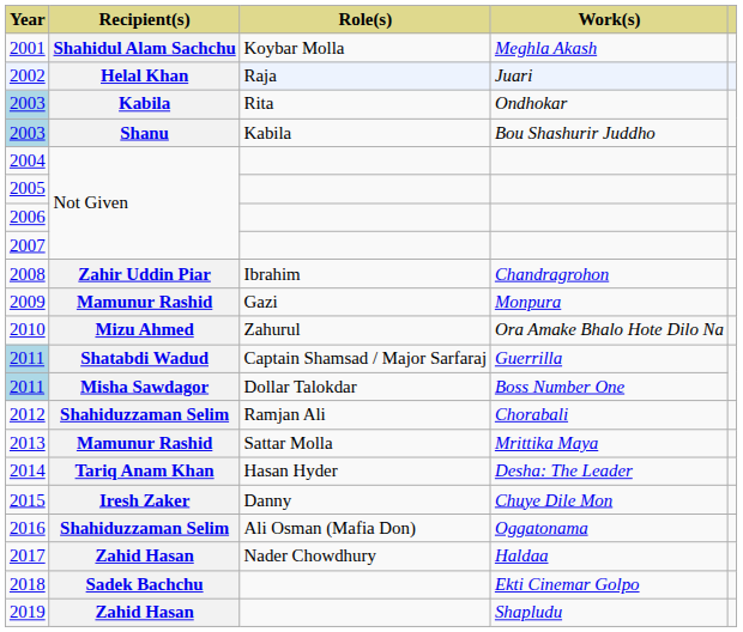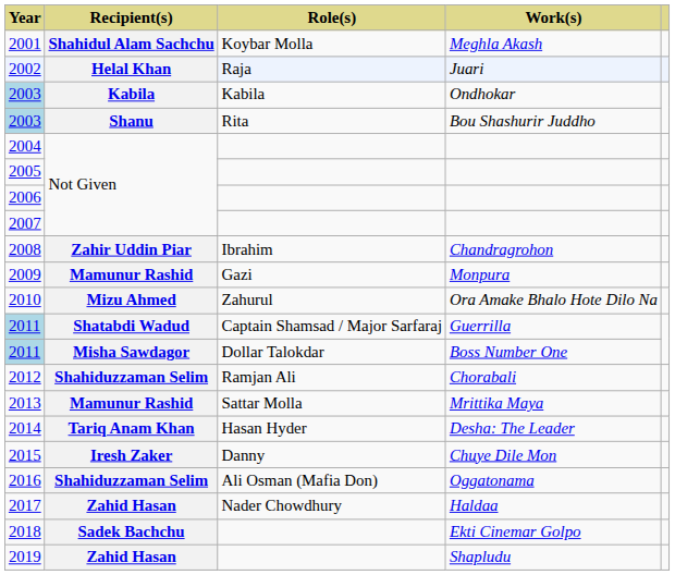 <table class="wikitable plainrowheaders sortable">
 <tr>
 <th style="background:#DFD98D;">Year</th>
 <th style="background:#DFD98D;">Recipient(s)</th>
 <th style="background:#DFD98D;">Role(s)</th>
 <th style="background:#DFD98D;">Work(s)</th>
 <th scope="col" class="unsortable" style="background:#DFD98D;"></th>
 </tr>
 <tr>
 <td style="text-align:center;"><a href='#'>2001<br></a></td>
 <th scope="row"><a href='#'>Shahidul Alam Sachchu</a></th>
 <td>Koybar Molla</td>
 <td><em><a href='#'>Meghla Akash</a></em></td>
 <td></td>
 </tr>
 <tr bgcolor=#edf3fe>
 <td style="text-align:center;"><a href='#'>2002<br></a></td>
 <th scope="row"><a href='#'>Helal Khan</a></th>
 <td>Raja</td>
 <td><em>Juari</em></td>
 <td></td>
 </tr>
 <tr>
 <td style="background:#ADD8E6"><a href='#'>2003<br></a> </td>
 <th scope="row"><a href='#'>Kabila</a></th>
-<td>Rita</td>
+<td>Kabila</td>
 <td><em>Ondhokar</em></td>
 <td rowspan="2"></td>
 </tr>
 <tr>
 <td style="background:#ADD8E6"><a href='#'>2003<br></a> </td>
 <th scope="row"><a href='#'>Shanu</a></th>
-<td>Kabila</td>
+<td>Rita</td>
 <td><em>Bou Shashurir Juddho</em></td>
 </tr>
 <tr>
 <td style="text-align:center;"><a href='#'>2004<br></a></td>
 <td rowspan="4">Not Given</td>
 <td></td>
 <td></td>
 <td></td>
 </tr>
 <tr>
 <td style="text-align:center;"><a href='#'>2005<br></a></td>
 <td></td>
 <td></td>
 <td></td>
 </tr>
 <tr>
 <td style="text-align:center;"><a href='#'>2006<br></a></td>
 <td></td>
 <td></td>
 <td></td>
 </tr>
 <tr>
 <td style="text-align:center;"><a href='#'>2007<br></a></td>
 <td></td>
 <td></td>
 <td></td>
 </tr>
 <tr>
 <td style="text-align:center;"><a href='#'>2008<br></a></td>
 <th scope="row"><a href='#'>Zahir Uddin Piar</a></th>
 <td>Ibrahim</td>
 <td><em><a href='#'>Chandragrohon</a></em></td>
 <td></td>
 </tr>
 <tr>
 <td style="text-align:center;"><a href='#'>2009<br></a></td>
 <th scope="row"><a href='#'>Mamunur Rashid</a></th>
 <td>Gazi</td>
 <td><em><a href='#'>Monpura</a></em></td>
 <td></td>
 </tr>
 <tr>
 <td style="text-align:center;"><a href='#'>2010<br></a></td>
 <th scope="row"><a href='#'>Mizu Ahmed</a></th>
 <td>Zahurul</td>
 <td><em>Ora Amake Bhalo Hote Dilo Na</em></td>
 <td></td>
 </tr>
 <tr>
 <td style="background:#ADD8E6"><a href='#'>2011<br></a> </td>
 <th scope="row"><a href='#'>Shatabdi Wadud</a></th>
 <td>Captain Shamsad / Major Sarfaraj</td>
 <td><em><a href='#'>Guerrilla</a></em></td>
 <td rowspan="2"></td>
 </tr>
 <tr>
 <td style="background:#ADD8E6"><a href='#'>2011<br></a> </td>
 <th scope="row"><a href='#'>Misha Sawdagor</a></th>
 <td>Dollar Talokdar</td>
 <td><em><a href='#'>Boss Number One</a></em></td>
 </tr>
 <tr>
 <td style="text-align:center;"><a href='#'>2012<br></a></td>
 <th scope="row"><a href='#'>Shahiduzzaman Selim</a></th>
 <td>Ramjan Ali</td>
 <td><em><a href='#'>Chorabali</a></em></td>
 <td></td>
 </tr>
 <tr>
 <td style="text-align:center;"><a href='#'>2013<br></a></td>
 <th scope="row"><a href='#'>Mamunur Rashid</a></th>
 <td>Sattar Molla</td>
 <td><em><a href='#'>Mrittika Maya</a></em></td>
 <td></td>
 </tr>
 <tr>
 <td style="text-align:center;"><a href='#'>2014<br></a></td>
 <th scope="row"><a href='#'>Tariq Anam Khan</a></th>
 <td>Hasan Hyder</td>
 <td><em><a href='#'>Desha: The Leader</a></em></td>
 <td></td>
 </tr>
 <tr>
 <td style="text-align:center;"><a href='#'>2015<br></a></td>
 <th scope="row"><a href='#'>Iresh Zaker</a></th>
 <td>Danny</td>
 <td><em><a href='#'>Chuye Dile Mon</a></em></td>
 <td></td>
 </tr>
 <tr>
 <td style="text-align:center;"><a href='#'>2016<br></a></td>
 <th scope="row"><a href='#'>Shahiduzzaman Selim</a></th>
 <td>Ali Osman (Mafia Don)</td>
 <td><em><a href='#'>Oggatonama</a></em></td>
 <td></td>
 </tr>
 <tr>
 <td style="text-align:center;"><a href='#'>2017<br></a></td>
 <th scope="row"><a href='#'>Zahid Hasan</a></th>
 <td>Nader Chowdhury</td>
 <td><em><a href='#'>Haldaa</a></em></td>
 <td></td>
 </tr>
 <tr>
 <td style="text-align:center;"><a href='#'>2018<br></a></td>
 <th scope="row"><a href='#'>Sadek Bachchu</a></th>
 <td></td>
 <td><em><a href='#'>Ekti Cinemar Golpo</a></em></td>
 <td></td>
 </tr>
 <tr>
 <td style="text-align:center;"><a href='#'>2019<br></a></td>
 <th scope="row"><a href='#'>Zahid Hasan</a></th>
 <td></td>
 <td><em><a href='#'>Shapludu</a></em></td>
 <td></td>
 </tr>
 </table>
